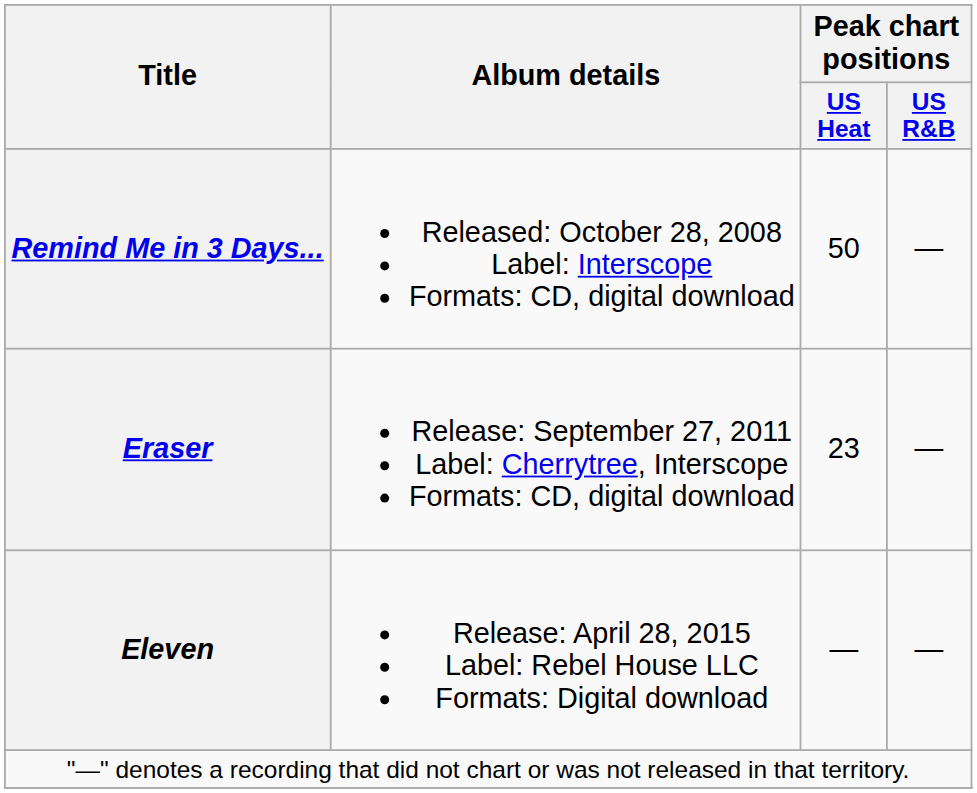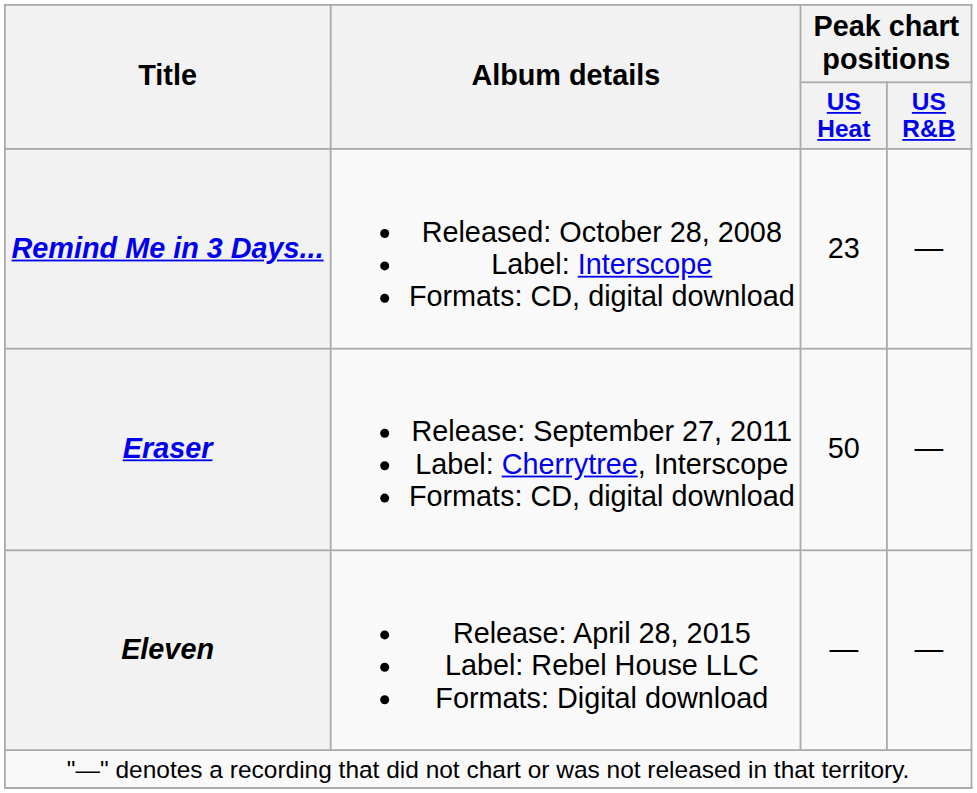 <table class="wikitable plainrowheaders" style="text-align:center;">
 <tr>
 <th scope="col" rowspan="2">Title</th>
 <th scope="col" rowspan="2">Album details</th>
 <th scope="col" colspan="2">Peak chart positions</th>
 </tr>
 <tr>
 <th scope="col" style="width:3em;font-size:85%;"><a href='#'>US<br>Heat</a></th>
 <th scope="col" style="width:3em;font-size:85%;"><a href='#'>US<br>R&B</a></th>
 </tr>
 <tr>
 <th scope="row"><em><a href='#'>Remind Me in 3 Days...</a></em></th>
 <td><br><ul><li>Released: October 28, 2008</li><li>Label: <a href='#'>Interscope</a></li><li>Formats: CD, digital download</li></ul></td>
-<td>50</td>
+<td>23</td>
 <td>—</td>
 </tr>
 <tr>
 <th scope="row"><em><a href='#'>Eraser</a></em></th>
 <td><br><ul><li>Release: September 27, 2011</li><li>Label: <a href='#'>Cherrytree</a>, Interscope</li><li>Formats: CD, digital download</li></ul></td>
-<td>23</td>
+<td>50</td>
 <td>—</td>
 </tr>
 <tr>
 <th scope="row"><em>Eleven</em></th>
 <td><br><ul><li>Release: April 28, 2015</li><li>Label: Rebel House LLC</li><li>Formats: Digital download</li></ul></td>
 <td>—</td>
 <td>—</td>
 </tr>
 <tr>
 <td colspan="18" style="font-size:85%">"—" denotes a recording that did not chart or was not released in that territory.</td>
 </tr>
 <tr>
 </tr>
 </table>
